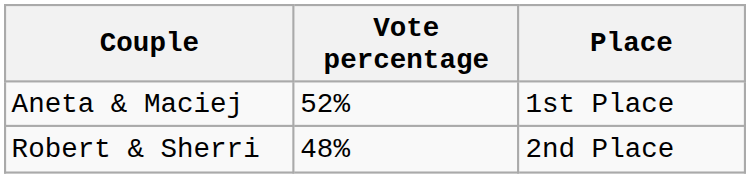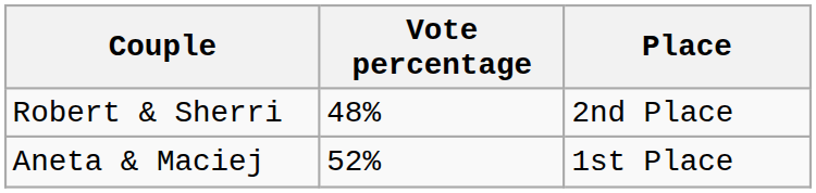 <table class="wikitable">
 <tr>
 <th style="width:130px;">Couple</th>
 <th style="width:100px;">Vote percentage</th>
 <th style="width:100px;">Place</th>
 </tr>
 <tr>
+<td>Robert & Sherri</td>
+<td>48%</td>
+<td>2nd Place</td>
+</tr>
+<tr>
 <td>Aneta & Maciej</td>
 <td>52%</td>
 <td>1st Place</td>
 </tr>
-<tr>
-<td>Robert & Sherri</td>
-<td>48%</td>
-<td>2nd Place</td>
-</tr>
 </table>
